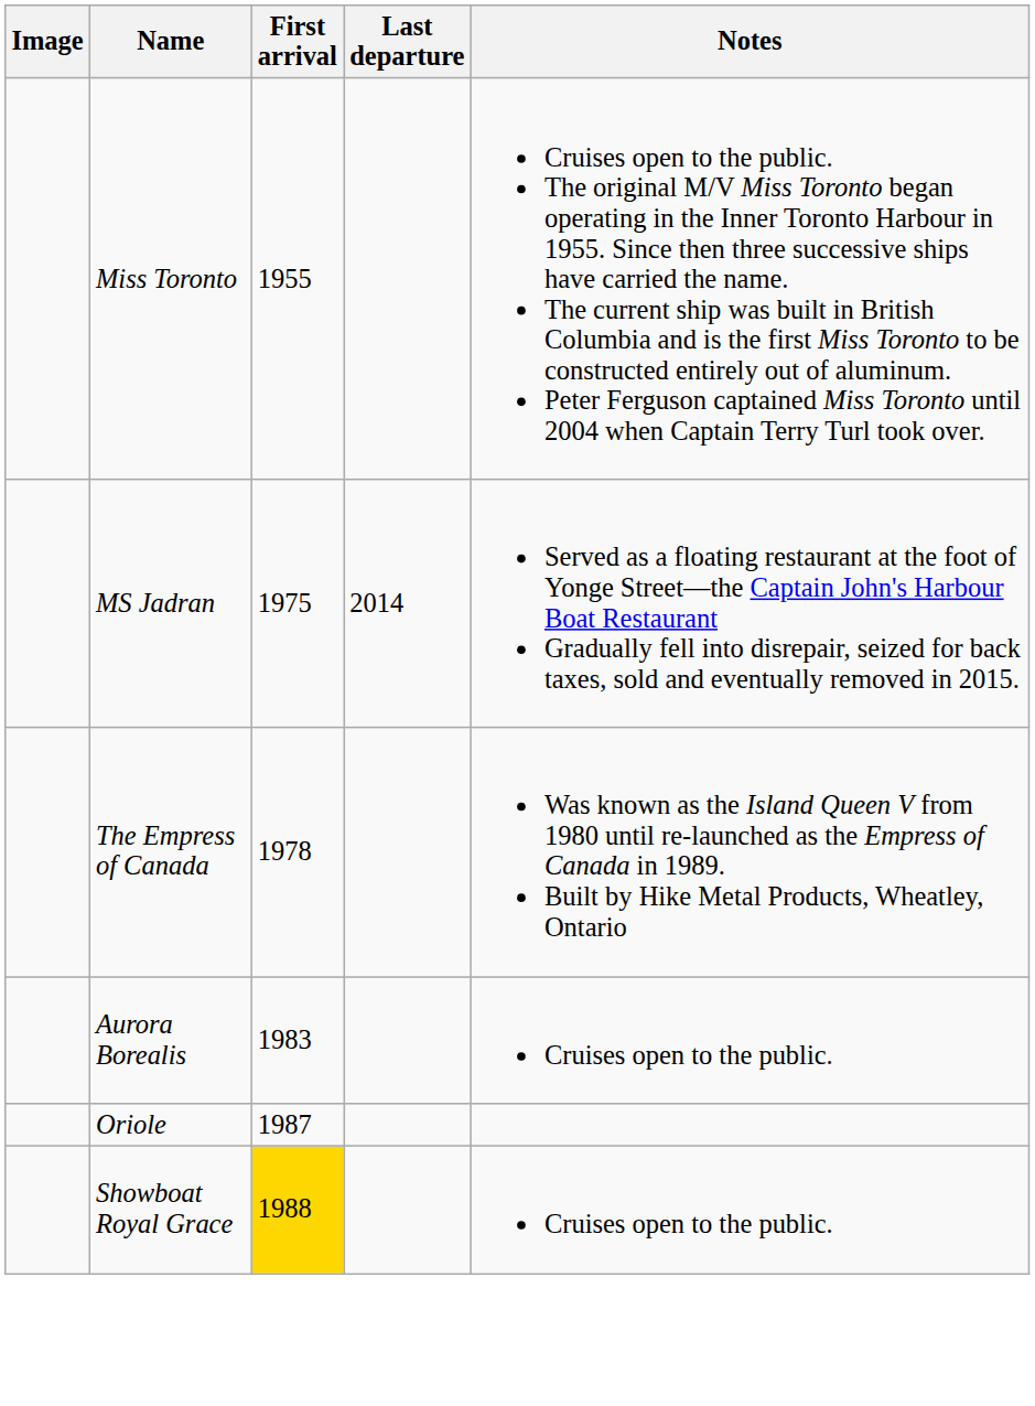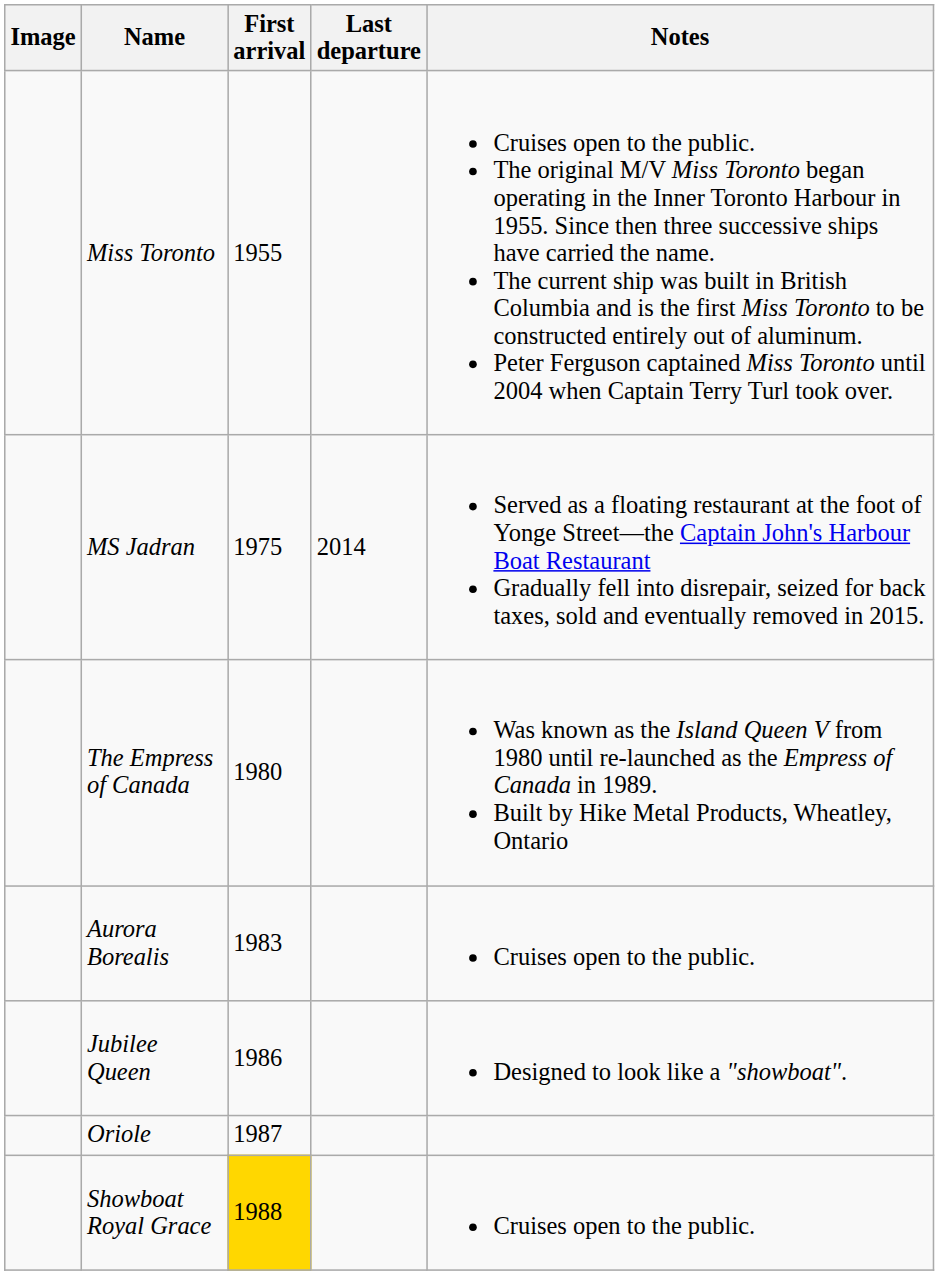 <table class="wikitable sortable">
 <tr>
 <th>Image</th>
 <th>Name</th>
 <th>First<br>arrival</th>
 <th>Last<br>departure</th>
 <th>Notes</th>
 </tr>
 <tr>
 <td></td>
 <td><em>Miss Toronto</em></td>
 <td>1955</td>
 <td></td>
 <td><br><ul><li>Cruises open to the public.</li><li>The original M/V <em>Miss Toronto</em> began operating in the Inner Toronto Harbour in 1955.  Since then three successive ships have carried the name.</li><li>The current ship was built in British Columbia and is the first <em>Miss Toronto</em> to be constructed entirely out of aluminum.</li><li>Peter Ferguson captained <em>Miss Toronto</em> until 2004 when Captain Terry Turl took over.</li></ul></td>
 </tr>
 <tr>
 <td></td>
 <td><em>MS Jadran</em></td>
 <td>1975</td>
 <td>2014</td>
 <td><br><ul><li>Served as a floating restaurant at the foot of Yonge Street—the <a href='#'>Captain John's Harbour Boat Restaurant</a></li><li>Gradually fell into disrepair, seized for back taxes, sold and eventually removed in 2015.</li></ul></td>
 </tr>
 <tr>
 <td></td>
 <td><em>The Empress of Canada</em></td>
-<td>1978</td>
+<td>1980</td>
 <td></td>
 <td><br><ul><li>Was known as the <em>Island Queen V</em> from 1980 until re-launched as the <em>Empress of Canada</em> in 1989.</li><li>Built by Hike Metal Products, Wheatley, Ontario</li></ul></td>
 </tr>
 <tr>
 <td></td>
 <td><em>Aurora Borealis</em></td>
 <td>1983</td>
 <td></td>
 <td><br><ul><li>Cruises open to the public.</li></ul></td>
+</tr>
+<tr>
+<td></td>
+<td><em>Jubilee Queen</em></td>
+<td>1986</td>
+<td></td>
+<td><br><ul><li>Designed to look like a <em>"showboat"</em>.</li></ul></td>
 </tr>
 <tr>
 <td></td>
 <td><em>Oriole</em></td>
 <td>1987</td>
 <td></td>
 <td></td>
 </tr>
 <tr>
 <td></td>
 <td><em>Showboat Royal Grace</em></td>
 <td style="background: gold;">1988</td>
 <td></td>
 <td><br><ul><li>Cruises open to the public.</li></ul></td>
 </tr>
 </table>
